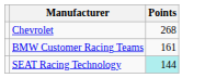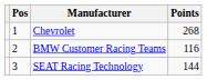 <table class="wikitable" style="font-size: 95%;">
 <tr>
 <th></th>
+<th>Pos</th>
 <th>Manufacturer</th>
 <th>Points</th>
 </tr>
 <tr>
 <td align="left"></td>
+<td>1</td>
 <td> <a href='#'>Chevrolet</a></td>
 <td align="right">268</td>
 </tr>
 <tr>
 <td align="left"></td>
+<td>2</td>
 <td> <a href='#'>BMW Customer Racing Teams</a></td>
-<td align="right">161</td>
+<td align="right">116</td>
 </tr>
 <tr>
 <td align="left"></td>
+<td>3</td>
 <td> <a href='#'>SEAT Racing Technology</a></td>
-<td align="right" style="background: paleturquoise;">144</td>
+<td align="right">144</td>
 </tr>
 </table>
